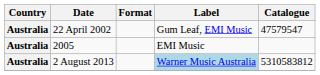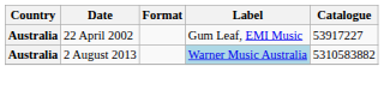 <table class="wikitable plainrowheaders">
 <tr>
 <th scope="col">Country</th>
 <th scope="col">Date</th>
 <th scope="col">Format</th>
 <th scope="col">Label</th>
 <th scope="col">Catalogue</th>
 </tr>
 <tr>
 <th scope="row">Australia</th>
 <td>22 April 2002 </td>
 <td></td>
 <td>Gum Leaf, <a href='#'>EMI Music</a></td>
-<td>47579547</td>
-</tr>
-<tr>
-<th scope="row">Australia</th>
-<td>2005</td>
-<td></td>
-<td>EMI Music</td>
-<td></td>
+<td>53917227</td>
 </tr>
 <tr>
 <th scope="row">Australia</th>
 <td>2 August 2013</td>
 <td></td>
 <td style="background: lightblue;"><a href='#'>Warner Music Australia</a></td>
-<td>5310583812</td>
+<td>5310583882</td>
 </tr>
 <tr>
 </tr>
 </table>
